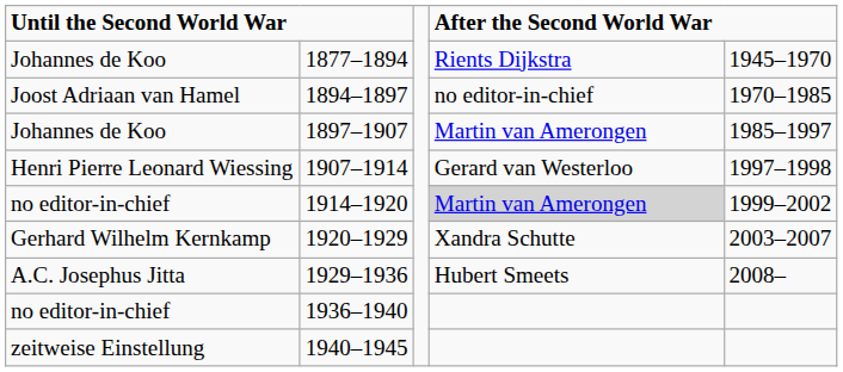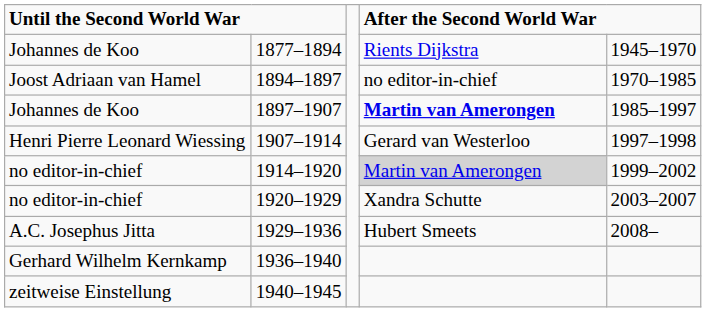 <table class="wikitable">
 <tr>
 <td colspan="2" class="hintergrundfarbe5"><strong>Until the Second World War</strong></td>
 <td rowspan="10" class="hintergrundfarbe2"> </td>
 <td colspan="2" class="hintergrundfarbe5"><strong>After the Second World War</strong></td>
 </tr>
 <tr class="hintergrundfarbe2">
 <td style="width:200px">Johannes de Koo</td>
 <td>1877–1894</td>
 <td style="width:200px"><a href='#'>Rients Dijkstra</a></td>
 <td>1945–1970</td>
 </tr>
 <tr>
 <td>Joost Adriaan van Hamel</td>
 <td>1894–1897</td>
 <td>no editor-in-chief</td>
 <td>1970–1985</td>
 </tr>
 <tr class="hintergrundfarbe2">
 <td>Johannes de Koo</td>
 <td>1897–1907</td>
-<td><a href='#'>Martin van Amerongen</a></td>
+<td><strong><a href='#'>Martin van Amerongen</a></strong></td>
 <td>1985–1997</td>
 </tr>
 <tr>
 <td>Henri Pierre Leonard Wiessing</td>
 <td>1907–1914</td>
 <td>Gerard van Westerloo</td>
 <td>1997–1998</td>
 </tr>
 <tr class="hintergrundfarbe2">
 <td>no editor-in-chief</td>
 <td>1914–1920</td>
 <td style="background: lightgrey;"><a href='#'>Martin van Amerongen</a></td>
 <td>1999–2002</td>
 </tr>
 <tr>
-<td>Gerhard Wilhelm Kernkamp</td>
+<td>no editor-in-chief</td>
 <td>1920–1929</td>
 <td>Xandra Schutte</td>
 <td>2003–2007</td>
 </tr>
 <tr class="hintergrundfarbe2">
 <td>A.C. Josephus Jitta</td>
 <td>1929–1936</td>
 <td>Hubert Smeets</td>
 <td>2008–</td>
 </tr>
 <tr>
-<td>no editor-in-chief</td>
+<td>Gerhard Wilhelm Kernkamp</td>
 <td>1936–1940</td>
 <td></td>
 <td></td>
 </tr>
 <tr class="hintergrundfarbe2">
 <td>zeitweise Einstellung</td>
 <td>1940–1945</td>
 <td></td>
 <td></td>
 </tr>
 </table>
